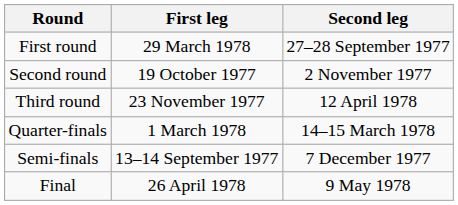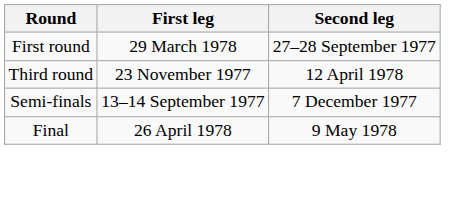 <table class="wikitable" style="text-align:center">
 <tr>
 <th>Round</th>
 <th>First leg</th>
 <th>Second leg</th>
 </tr>
 <tr>
 <td>First round</td>
 <td>29 March 1978</td>
 <td>27–28 September 1977</td>
 </tr>
 <tr>
-<td>Second round</td>
-<td>19 October 1977</td>
-<td>2 November 1977</td>
-</tr>
-<tr>
 <td>Third round</td>
 <td>23 November 1977</td>
 <td>12 April 1978</td>
-</tr>
-<tr>
-<td>Quarter-finals</td>
-<td>1 March 1978</td>
-<td>14–15 March 1978</td>
 </tr>
 <tr>
 <td>Semi-finals</td>
 <td>13–14 September 1977</td>
 <td>7 December 1977</td>
 </tr>
 <tr>
 <td>Final</td>
 <td>26 April 1978</td>
 <td>9 May 1978</td>
 </tr>
 </table>
